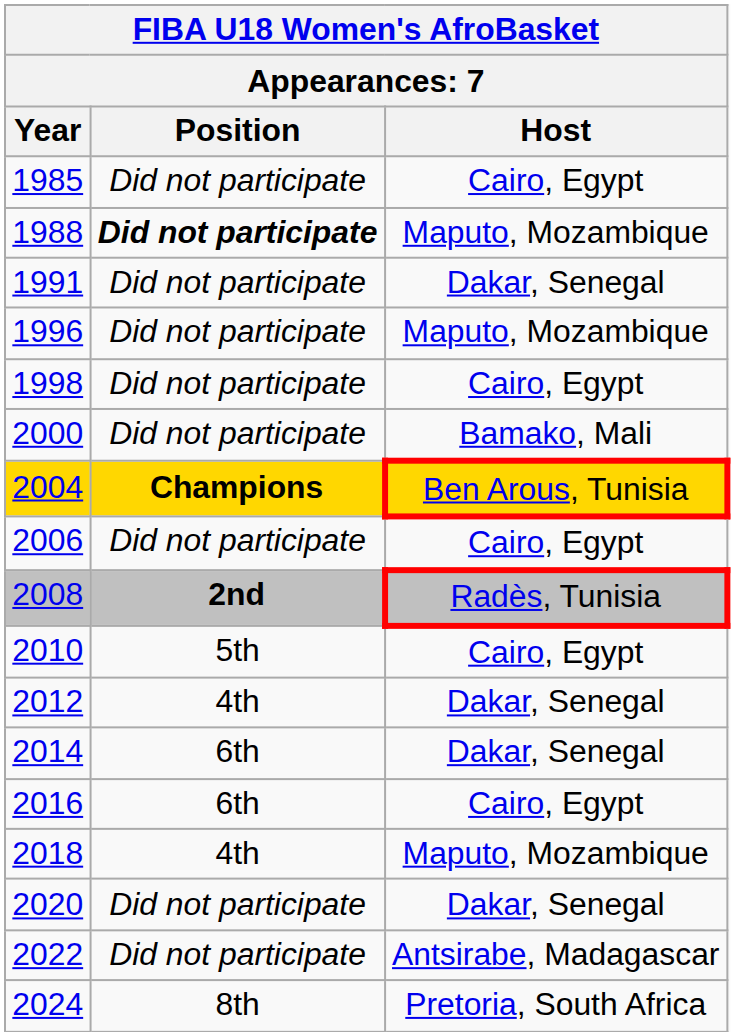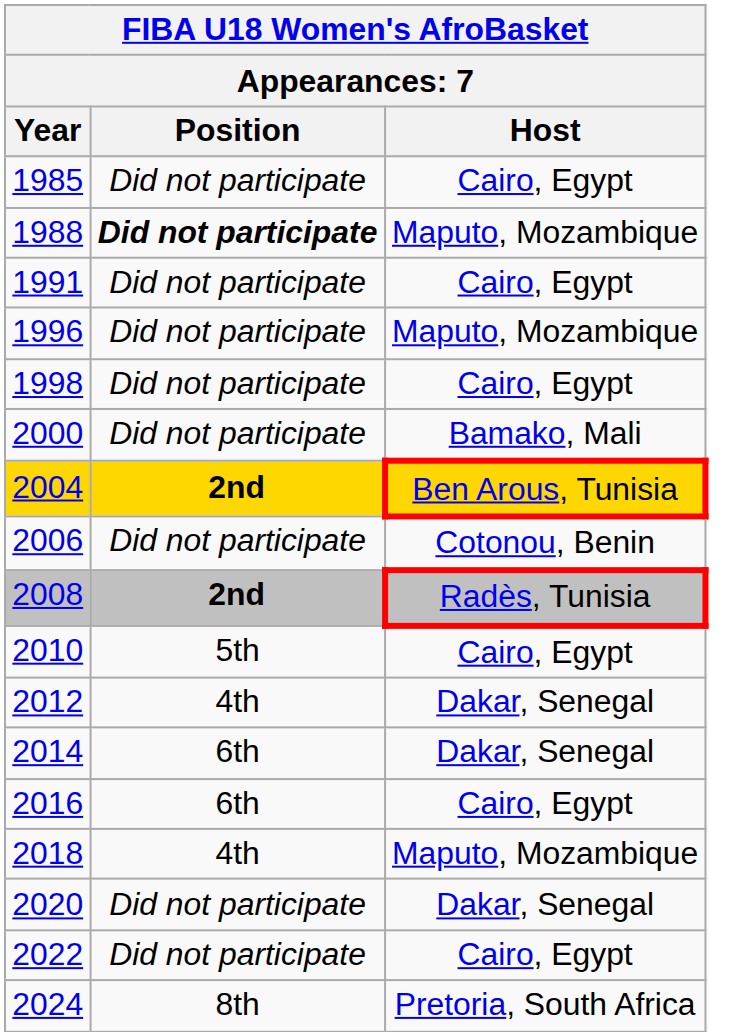 <table class="wikitable" style="text-align: center">
 <tr>
 <th colspan=20><a href='#'>FIBA U18 Women's AfroBasket</a></th>
 </tr>
 <tr>
 <th colspan=20>Appearances: 7</th>
 </tr>
 <tr>
 <th>Year</th>
 <th>Position</th>
 <th>Host</th>
 </tr>
 <tr valign="top" bgcolor=>
 <td> <a href='#'>1985</a></td>
 <td><em>Did not participate</em></td>
 <td><a href='#'>Cairo</a>, Egypt</td>
 </tr>
 <tr valign="top" bgcolor=>
 <td> <a href='#'>1988</a></td>
 <td><strong><em>Did not participate</em></strong></td>
 <td><a href='#'>Maputo</a>, Mozambique</td>
 </tr>
 <tr valign="top" bgcolor=>
 <td> <a href='#'>1991</a></td>
 <td><em>Did not participate</em></td>
-<td><a href='#'>Dakar</a>, Senegal</td>
+<td><a href='#'>Cairo</a>, Egypt</td>
 </tr>
 <tr valign="top" bgcolor=>
 <td> <a href='#'>1996</a></td>
 <td><em>Did not participate</em></td>
 <td><a href='#'>Maputo</a>, Mozambique</td>
 </tr>
 <tr valign="top" bgcolor=>
 <td> <a href='#'>1998</a></td>
 <td><em>Did not participate</em></td>
 <td><a href='#'>Cairo</a>, Egypt</td>
 </tr>
 <tr valign="top" bgcolor=>
 <td> <a href='#'>2000</a></td>
 <td><em>Did not participate</em></td>
 <td><a href='#'>Bamako</a>, Mali</td>
 </tr>
 <tr valign="top" bgcolor=gold>
 <td> <a href='#'>2004</a></td>
-<td><strong>Champions</strong> </td>
+<td><strong>2nd</strong> </td>
 <td style="border: 3px solid red"><a href='#'>Ben Arous</a>, Tunisia</td>
 </tr>
 <tr valign="top" bgcolor=>
 <td> <a href='#'>2006</a></td>
 <td><em>Did not participate</em></td>
-<td><a href='#'>Cairo</a>, Egypt</td>
+<td><a href='#'>Cotonou</a>, Benin</td>
 </tr>
 <tr valign="top" bgcolor=silver>
 <td> <a href='#'>2008</a></td>
 <td><strong>2nd</strong> </td>
 <td style="border: 3px solid red"><a href='#'>Radès</a>, Tunisia</td>
 </tr>
 <tr valign="top" bgcolor=>
 <td> <a href='#'>2010</a></td>
 <td>5th</td>
 <td><a href='#'>Cairo</a>, Egypt</td>
 </tr>
 <tr valign="top" bgcolor=>
 <td> <a href='#'>2012</a></td>
 <td>4th</td>
 <td><a href='#'>Dakar</a>, Senegal</td>
 </tr>
 <tr valign="top" bgcolor=>
 <td> <a href='#'>2014</a></td>
 <td>6th</td>
 <td><a href='#'>Dakar</a>, Senegal</td>
 </tr>
 <tr valign="top" bgcolor=>
 <td> <a href='#'>2016</a></td>
 <td>6th</td>
 <td><a href='#'>Cairo</a>, Egypt</td>
 </tr>
 <tr valign="top" bgcolor=>
 <td> <a href='#'>2018</a></td>
 <td>4th</td>
 <td><a href='#'>Maputo</a>, Mozambique</td>
 </tr>
 <tr valign="top" bgcolor=>
 <td> <a href='#'>2020</a></td>
 <td><em>Did not participate</em></td>
 <td><a href='#'>Dakar</a>, Senegal</td>
 </tr>
 <tr valign="top" bgcolor=>
 <td> <a href='#'>2022</a></td>
 <td><em>Did not participate</em></td>
-<td><a href='#'>Antsirabe</a>, Madagascar</td>
+<td><a href='#'>Cairo</a>, Egypt</td>
 </tr>
 <tr valign="top" bgcolor=>
 <td> <a href='#'>2024</a></td>
 <td>8th</td>
 <td><a href='#'>Pretoria</a>, South Africa</td>
 </tr>
 </table>
